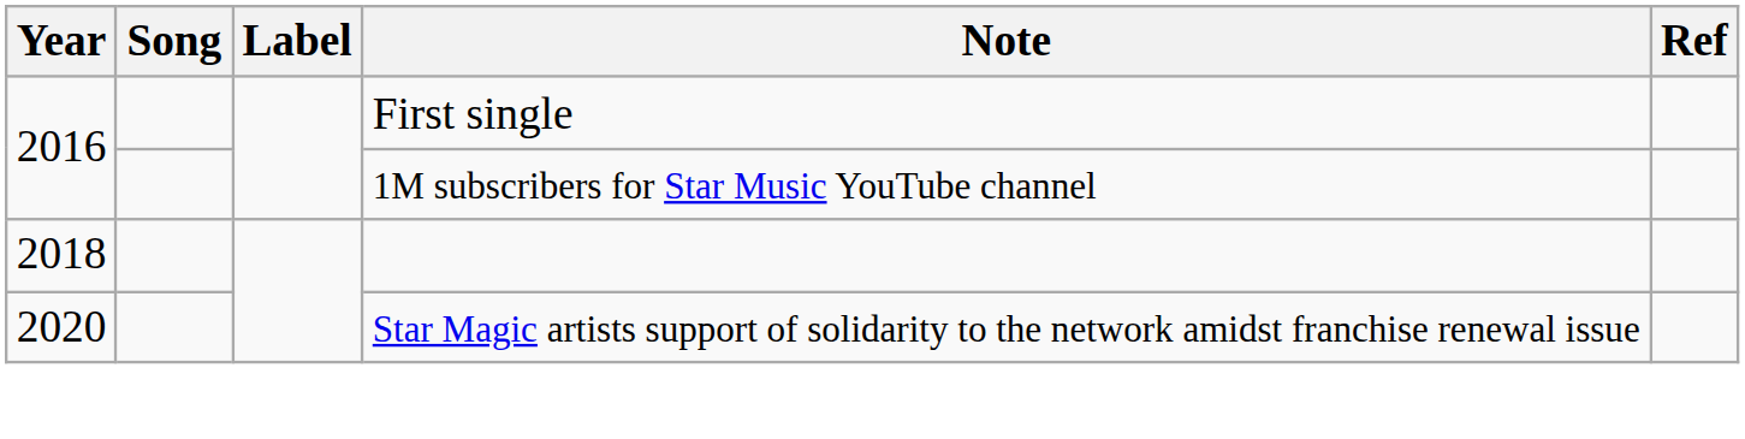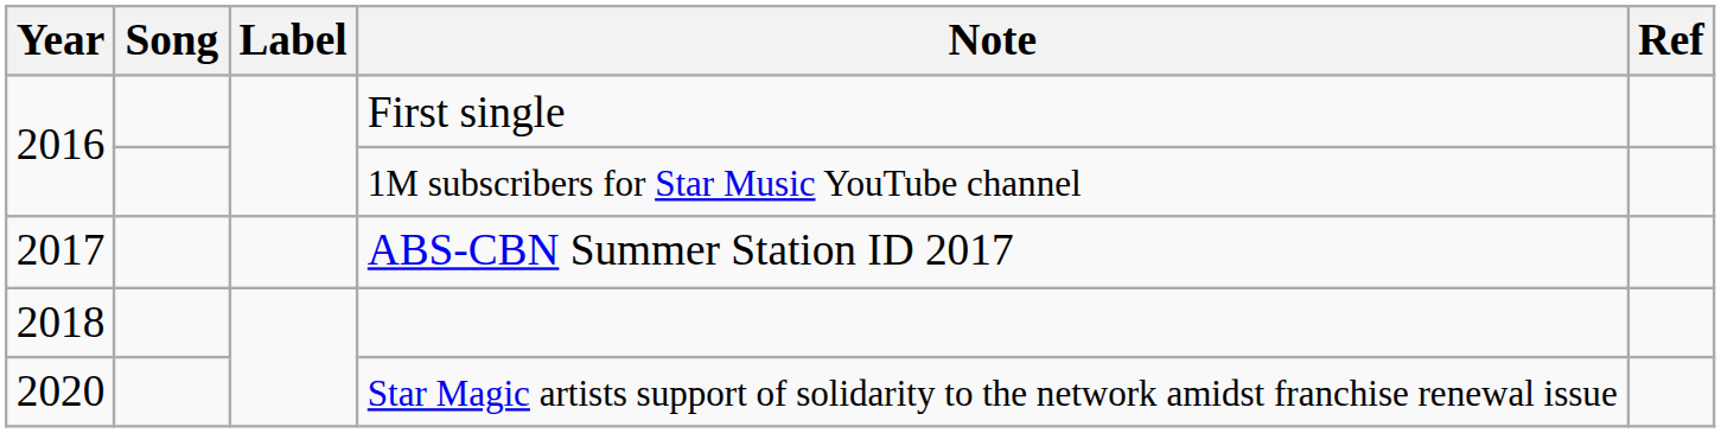 <table class="wikitable sortable plainrowheaders">
 <tr>
 <th scope="col" class="unsortable">Year</th>
 <th scope="col">Song</th>
 <th scope="col">Label</th>
 <th scope="col">Note</th>
 <th scope="col">Ref</th>
 </tr>
 <tr>
 <td rowspan=2>2016</td>
 <td></td>
 <td rowspan=2></td>
 <td>First single</td>
 <td></td>
 </tr>
 <tr>
 <td></td>
 <td><small>1M subscribers for <a href='#'>Star Music</a> YouTube channel</small></td>
 <td align="center"></td>
 </tr>
 <tr>
+<td>2017</td>
+<td></td>
+<td></td>
+<td><a href='#'>ABS-CBN</a> Summer Station ID 2017</td>
+<td align="center"></td>
+</tr>
+<tr>
 <td>2018</td>
 <td></td>
 <td rowspan=2></td>
 <td></td>
 <td align="center"></td>
 </tr>
 <tr>
 <td>2020</td>
 <td></td>
 <td><small><a href='#'>Star Magic</a> artists support of solidarity to the network amidst franchise renewal issue </small></td>
 <td align="center"></td>
 </tr>
 </table>
